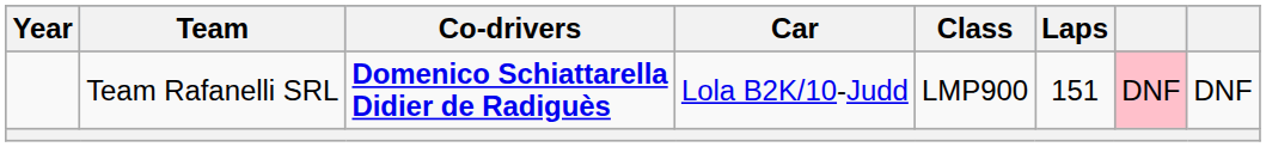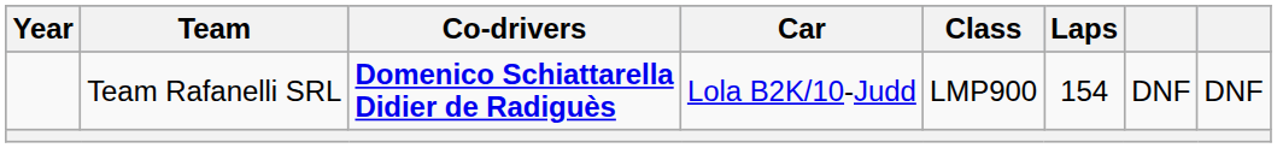 <table class="wikitable" style="text-align:center; font-size:90%;">
 <tr style="background:#ABBBDD;">
 <th>Year</th>
 <th>Team</th>
 <th>Co-drivers</th>
 <th>Car</th>
 <th>Class</th>
 <th>Laps</th>
 <th></th>
 <th></th>
 </tr>
 <tr>
 <td></td>
 <td align="left" nowrap> Team Rafanelli SRL</td>
 <td align="left" nowrap><strong> <a href='#'>Domenico Schiattarella</a><br> <a href='#'>Didier de Radiguès</a></strong></td>
 <td align="left" nowrap><a href='#'>Lola B2K/10</a>-<a href='#'>Judd</a></td>
 <td>LMP900</td>
-<td>151</td>
-<td style="background: pink;">DNF</td>
+<td>154</td>
+<td>DNF</td>
 <td>DNF</td>
 </tr>
 <tr>
 <th colspan="8"></th>
 </tr>
 </table>
